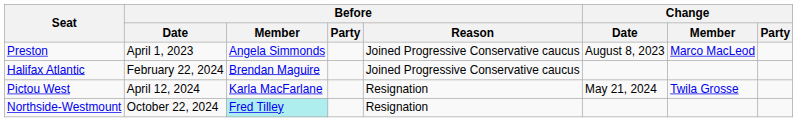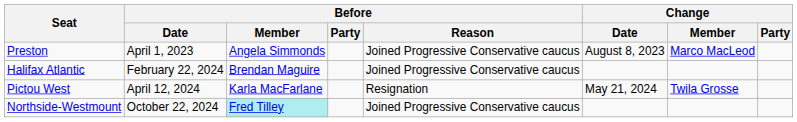 <table class="wikitable" style="border: none;">
 <tr>
 <th rowspan="2">Seat</th>
 <th colspan="4">Before</th>
 <th colspan="3">Change</th>
 </tr>
 <tr>
 <th>Date</th>
 <th>Member</th>
 <th>Party</th>
 <th>Reason</th>
 <th>Date</th>
 <th>Member</th>
 <th>Party</th>
 </tr>
 <tr>
 <td><a href='#'>Preston</a></td>
 <td>April 1, 2023</td>
 <td><a href='#'>Angela Simmonds</a></td>
 <td></td>
 <td>Joined Progressive Conservative caucus</td>
 <td>August 8, 2023</td>
 <td><a href='#'>Marco MacLeod</a></td>
 <td></td>
 </tr>
 <tr>
 <td><a href='#'>Halifax Atlantic</a></td>
 <td>February 22, 2024</td>
 <td><a href='#'>Brendan Maguire</a></td>
 <td></td>
 <td>Joined Progressive Conservative caucus</td>
 <td></td>
 <td></td>
 <td></td>
 </tr>
 <tr>
 <td><a href='#'>Pictou West</a></td>
 <td>April 12, 2024</td>
 <td><a href='#'>Karla MacFarlane</a></td>
 <td></td>
 <td>Resignation</td>
 <td>May 21, 2024</td>
 <td><a href='#'>Twila Grosse</a></td>
 <td></td>
 </tr>
 <tr>
 <td><a href='#'>Northside-Westmount</a></td>
 <td>October 22, 2024</td>
 <td style="background: paleturquoise;"><a href='#'>Fred Tilley</a></td>
 <td></td>
-<td>Resignation</td>
+<td>Joined Progressive Conservative caucus</td>
 <td></td>
 <td></td>
 <td></td>
 </tr>
 </table>
